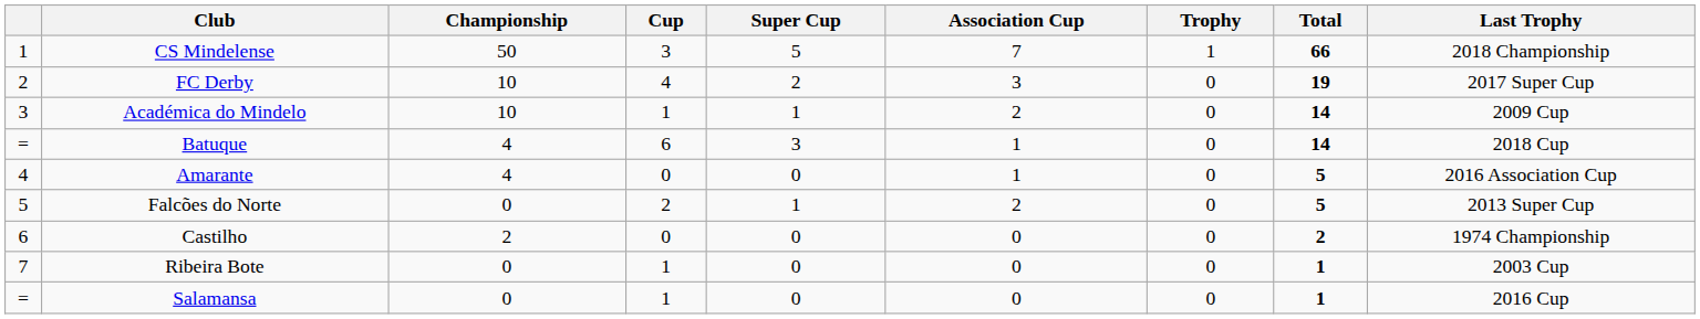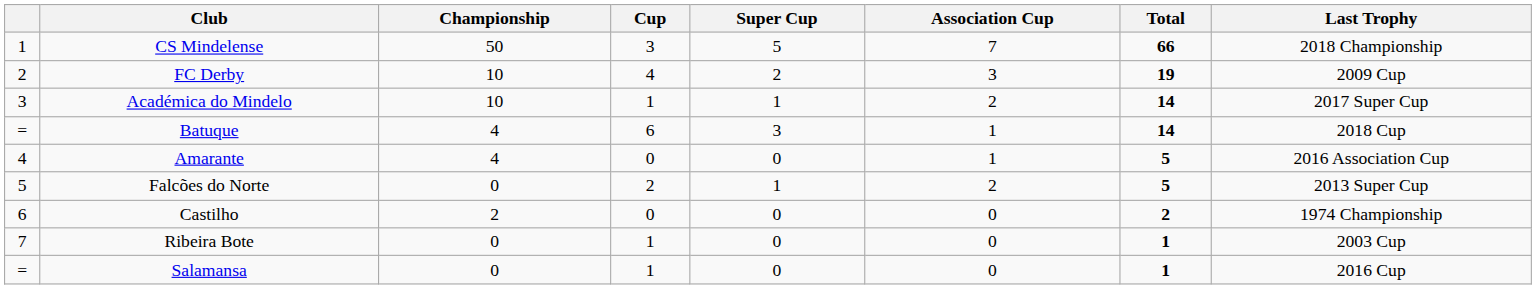 <table class="wikitable sortable" width=70%>
 <tr>
 <th></th>
 <th>Club</th>
 <th>Championship</th>
 <th>Cup</th>
 <th>Super Cup</th>
 <th>Association Cup</th>
-<th>Trophy</th>
 <th>Total</th>
 <th>Last Trophy</th>
 </tr>
 <tr align=center>
 <td>1</td>
 <td><a href='#'>CS Mindelense</a></td>
 <td>50</td>
 <td>3</td>
 <td>5</td>
 <td>7</td>
-<td>1</td>
 <td><strong>66</strong></td>
 <td>2018 Championship</td>
 </tr>
 <tr align=center>
 <td>2</td>
 <td><a href='#'>FC Derby</a></td>
 <td>10</td>
 <td>4</td>
 <td>2</td>
 <td>3</td>
-<td>0</td>
 <td><strong>19</strong></td>
-<td>2017 Super Cup</td>
+<td>2009 Cup</td>
 </tr>
 <tr align=center>
 <td>3</td>
 <td><a href='#'>Académica do Mindelo</a></td>
 <td>10</td>
 <td>1</td>
 <td>1</td>
 <td>2</td>
-<td>0</td>
 <td><strong>14</strong></td>
-<td>2009 Cup</td>
+<td>2017 Super Cup</td>
 </tr>
 <tr align=center>
 <td>=</td>
 <td><a href='#'>Batuque</a></td>
 <td>4</td>
 <td>6</td>
 <td>3</td>
 <td>1</td>
-<td>0</td>
 <td><strong>14</strong></td>
 <td>2018 Cup</td>
 </tr>
 <tr align=center>
 <td>4</td>
 <td><a href='#'>Amarante</a></td>
 <td>4</td>
 <td>0</td>
 <td>0</td>
 <td>1</td>
-<td>0</td>
 <td><strong>5</strong></td>
 <td>2016 Association Cup</td>
 </tr>
 <tr align=center>
 <td>5</td>
 <td>Falcões do Norte</td>
 <td>0</td>
 <td>2</td>
 <td>1</td>
 <td>2</td>
-<td>0</td>
 <td><strong>5</strong></td>
 <td>2013 Super Cup</td>
 </tr>
 <tr align=center>
 <td>6</td>
 <td>Castilho</td>
 <td>2</td>
-<td>0</td>
 <td>0</td>
 <td>0</td>
 <td>0</td>
 <td><strong>2</strong></td>
 <td>1974 Championship</td>
 </tr>
 <tr align=center>
 <td>7</td>
 <td>Ribeira Bote</td>
 <td>0</td>
 <td>1</td>
 <td>0</td>
 <td>0</td>
-<td>0</td>
 <td><strong>1</strong></td>
 <td>2003 Cup</td>
 </tr>
 <tr align=center>
 <td>=</td>
 <td><a href='#'>Salamansa</a></td>
 <td>0</td>
 <td>1</td>
 <td>0</td>
 <td>0</td>
-<td>0</td>
 <td><strong>1</strong></td>
 <td>2016 Cup</td>
 </tr>
 </table>
